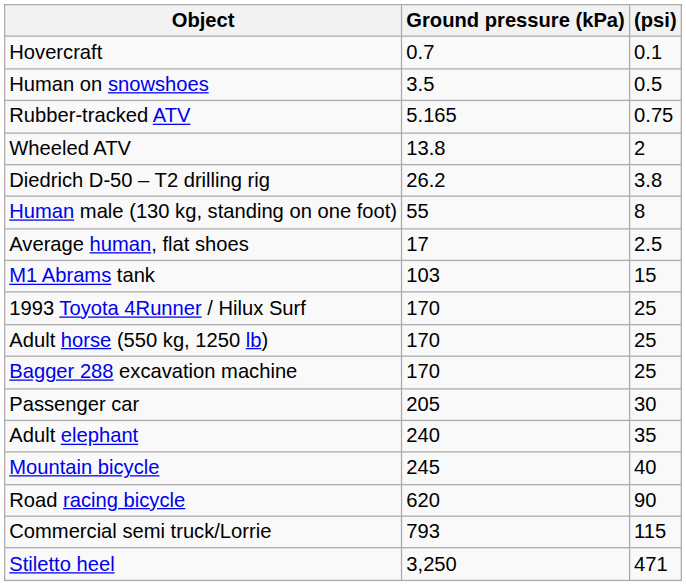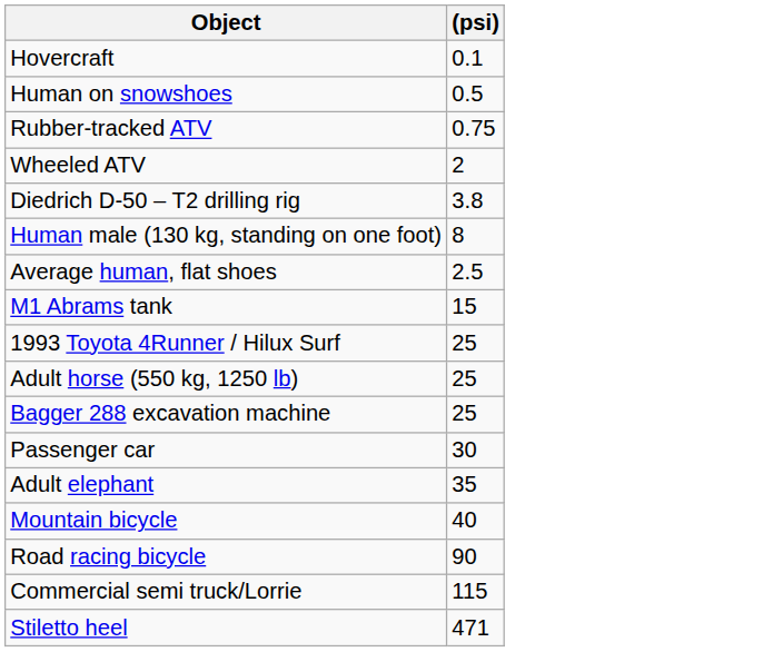 <table class="wikitable sortable">
 <tr>
 <th>Object</th>
-<th>Ground pressure (kPa)</th>
 <th>(psi)</th>
 </tr>
 <tr>
 <td>Hovercraft</td>
-<td>0.7</td>
 <td>0.1</td>
 </tr>
 <tr>
 <td>Human on <a href='#'>snowshoes</a></td>
-<td>3.5</td>
 <td>0.5</td>
 </tr>
 <tr>
 <td>Rubber-tracked <a href='#'>ATV</a></td>
-<td>5.165</td>
 <td>0.75</td>
 </tr>
 <tr>
 <td>Wheeled ATV</td>
-<td>13.8</td>
 <td>2</td>
 </tr>
 <tr>
 <td>Diedrich D-50 – T2 drilling rig</td>
-<td>26.2</td>
 <td>3.8</td>
 </tr>
 <tr>
 <td><a href='#'>Human</a> male (130 kg, standing on one foot)</td>
-<td>55</td>
 <td>8</td>
 </tr>
 <tr>
 <td>Average <a href='#'>human</a>, flat shoes</td>
-<td>17</td>
 <td>2.5</td>
 </tr>
 <tr>
 <td><a href='#'>M1 Abrams</a> tank</td>
-<td>103</td>
 <td>15</td>
 </tr>
 <tr>
 <td>1993 <a href='#'>Toyota 4Runner</a> / Hilux Surf</td>
-<td>170</td>
 <td>25</td>
 </tr>
 <tr>
 <td>Adult <a href='#'>horse</a> (550 kg, 1250 <a href='#'>lb</a>)</td>
-<td>170</td>
 <td>25</td>
 </tr>
 <tr>
 <td><a href='#'>Bagger 288</a> excavation machine</td>
-<td>170</td>
 <td>25</td>
 </tr>
 <tr>
 <td>Passenger car</td>
-<td>205</td>
 <td>30</td>
 </tr>
 <tr>
 <td>Adult <a href='#'>elephant</a></td>
-<td>240</td>
 <td>35</td>
 </tr>
 <tr>
 <td><a href='#'>Mountain bicycle</a></td>
-<td>245</td>
 <td>40</td>
 </tr>
 <tr>
 <td>Road <a href='#'>racing bicycle</a></td>
-<td>620</td>
 <td>90</td>
 </tr>
 <tr>
 <td>Commercial semi truck/Lorrie</td>
-<td>793</td>
 <td>115</td>
 </tr>
 <tr>
 <td><a href='#'>Stiletto heel</a></td>
-<td>3,250</td>
 <td>471</td>
 </tr>
 </table>
